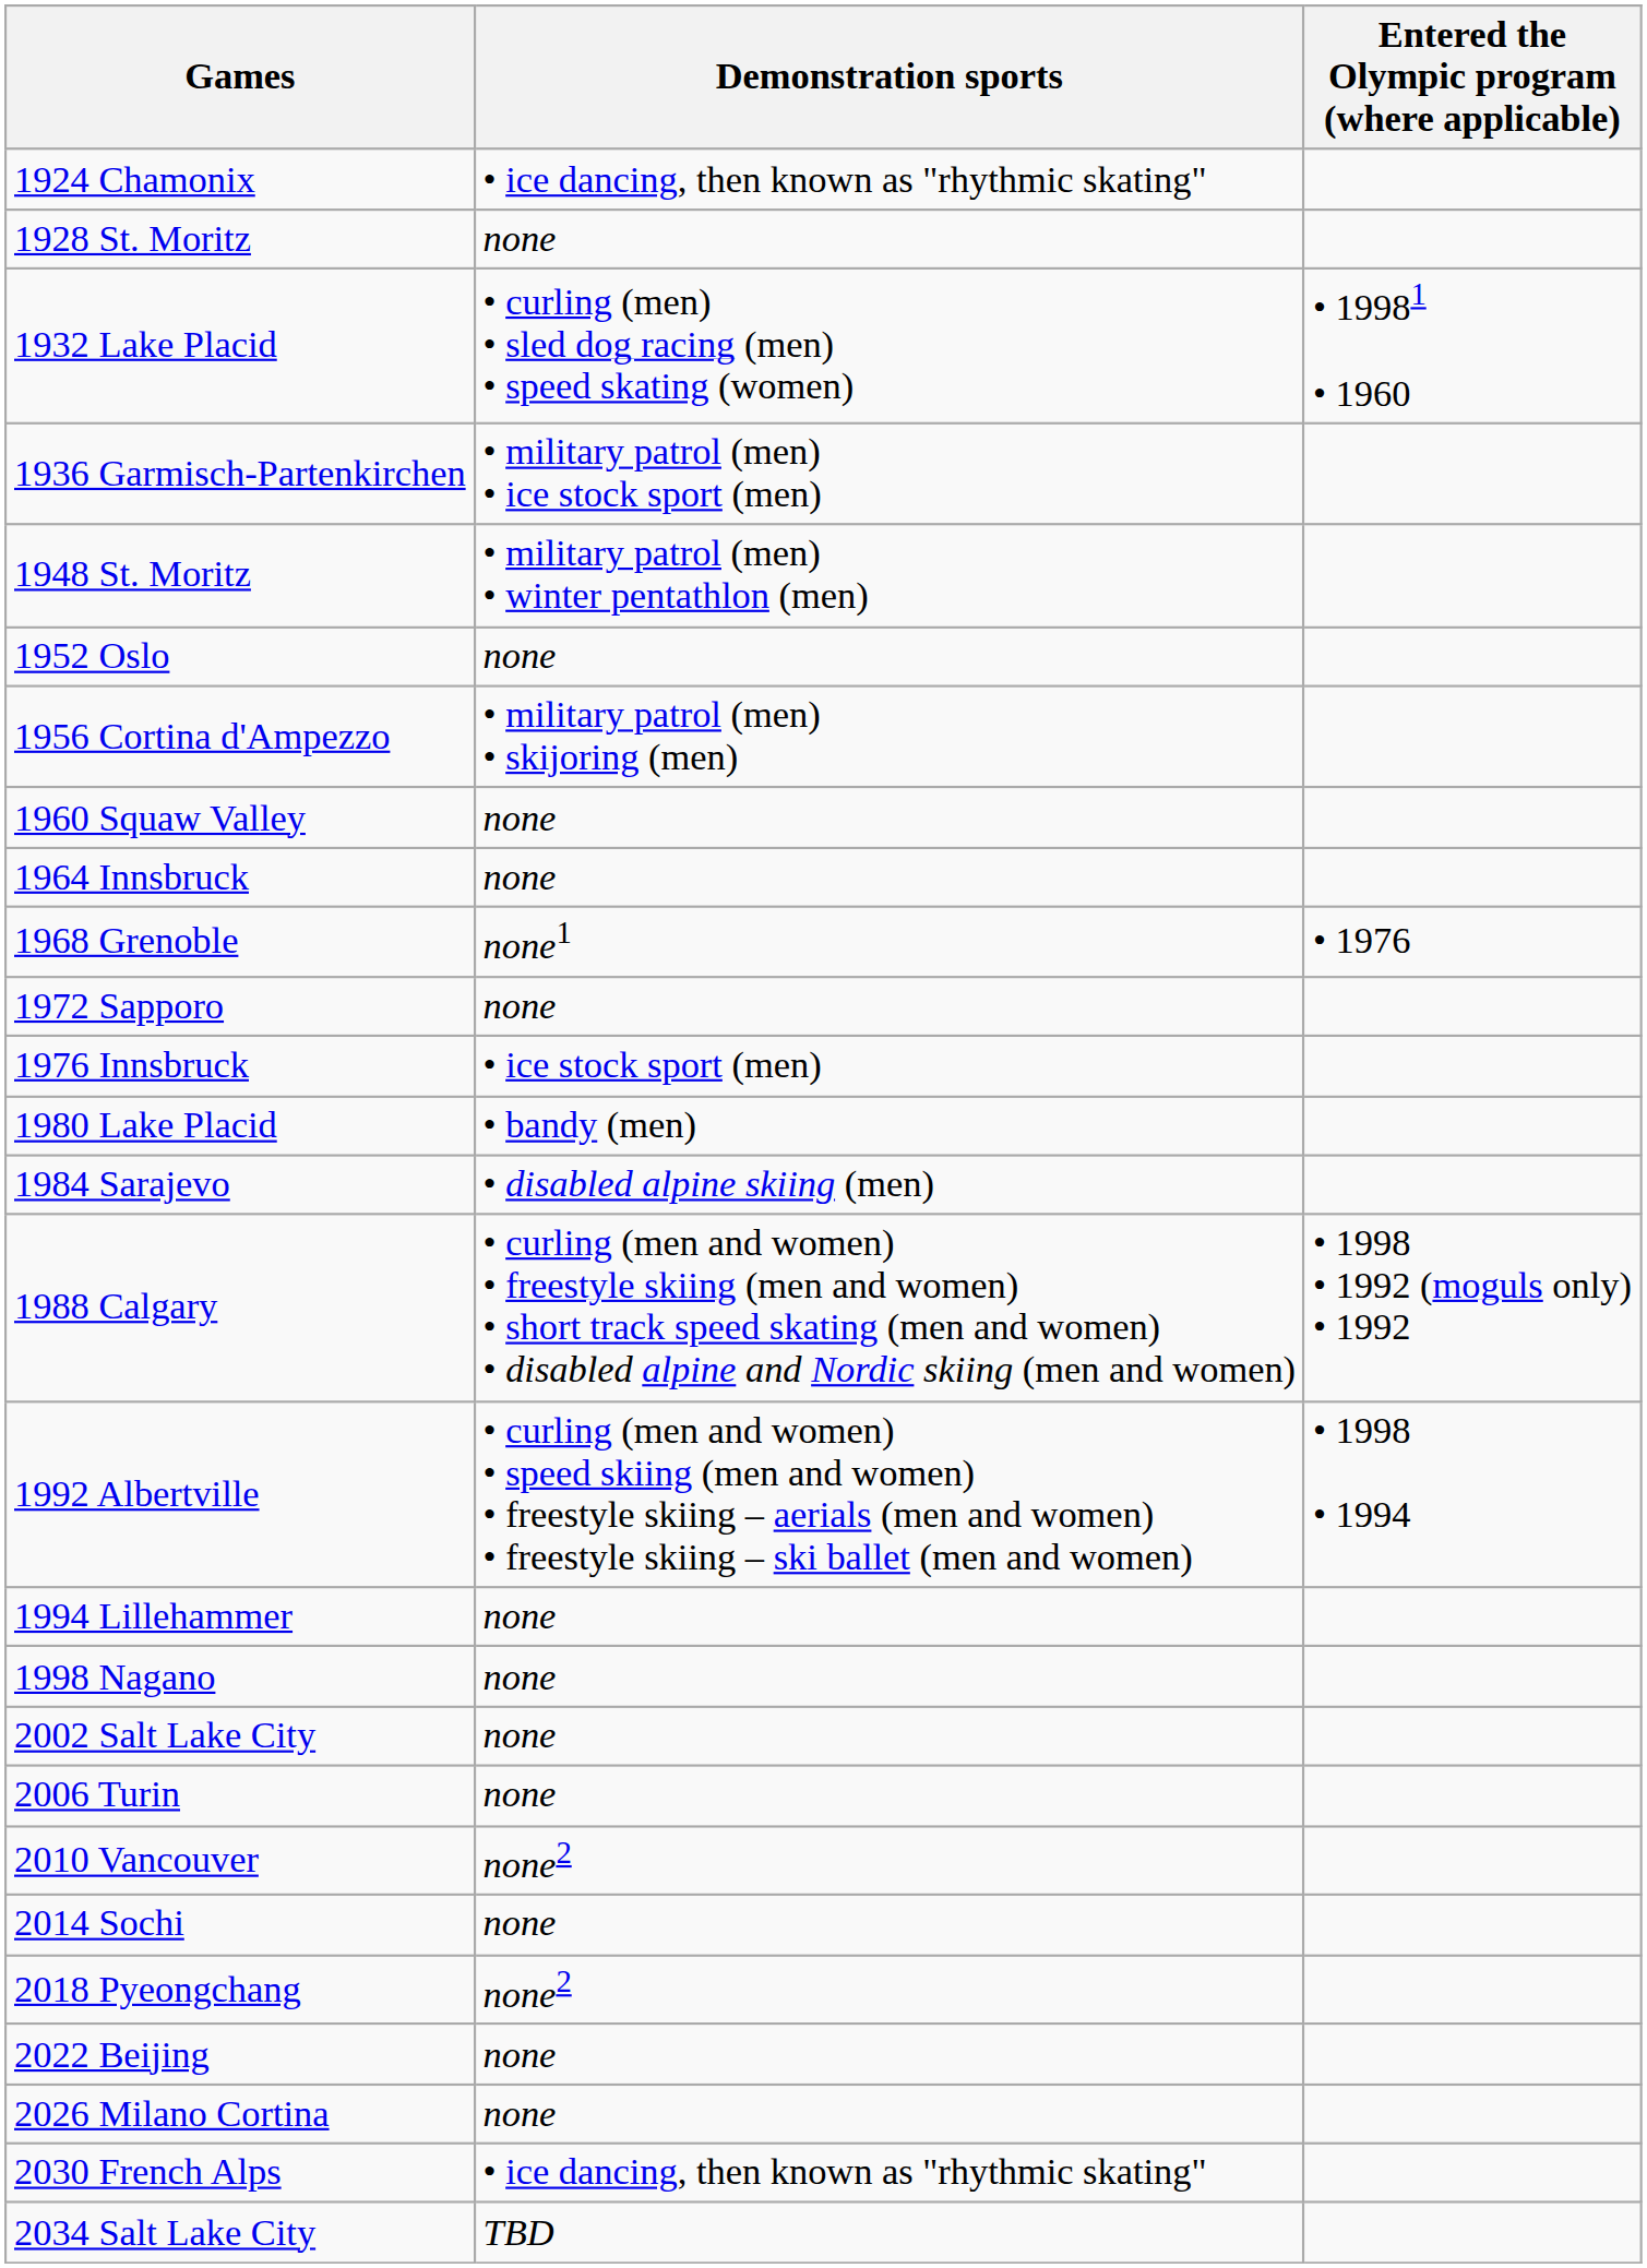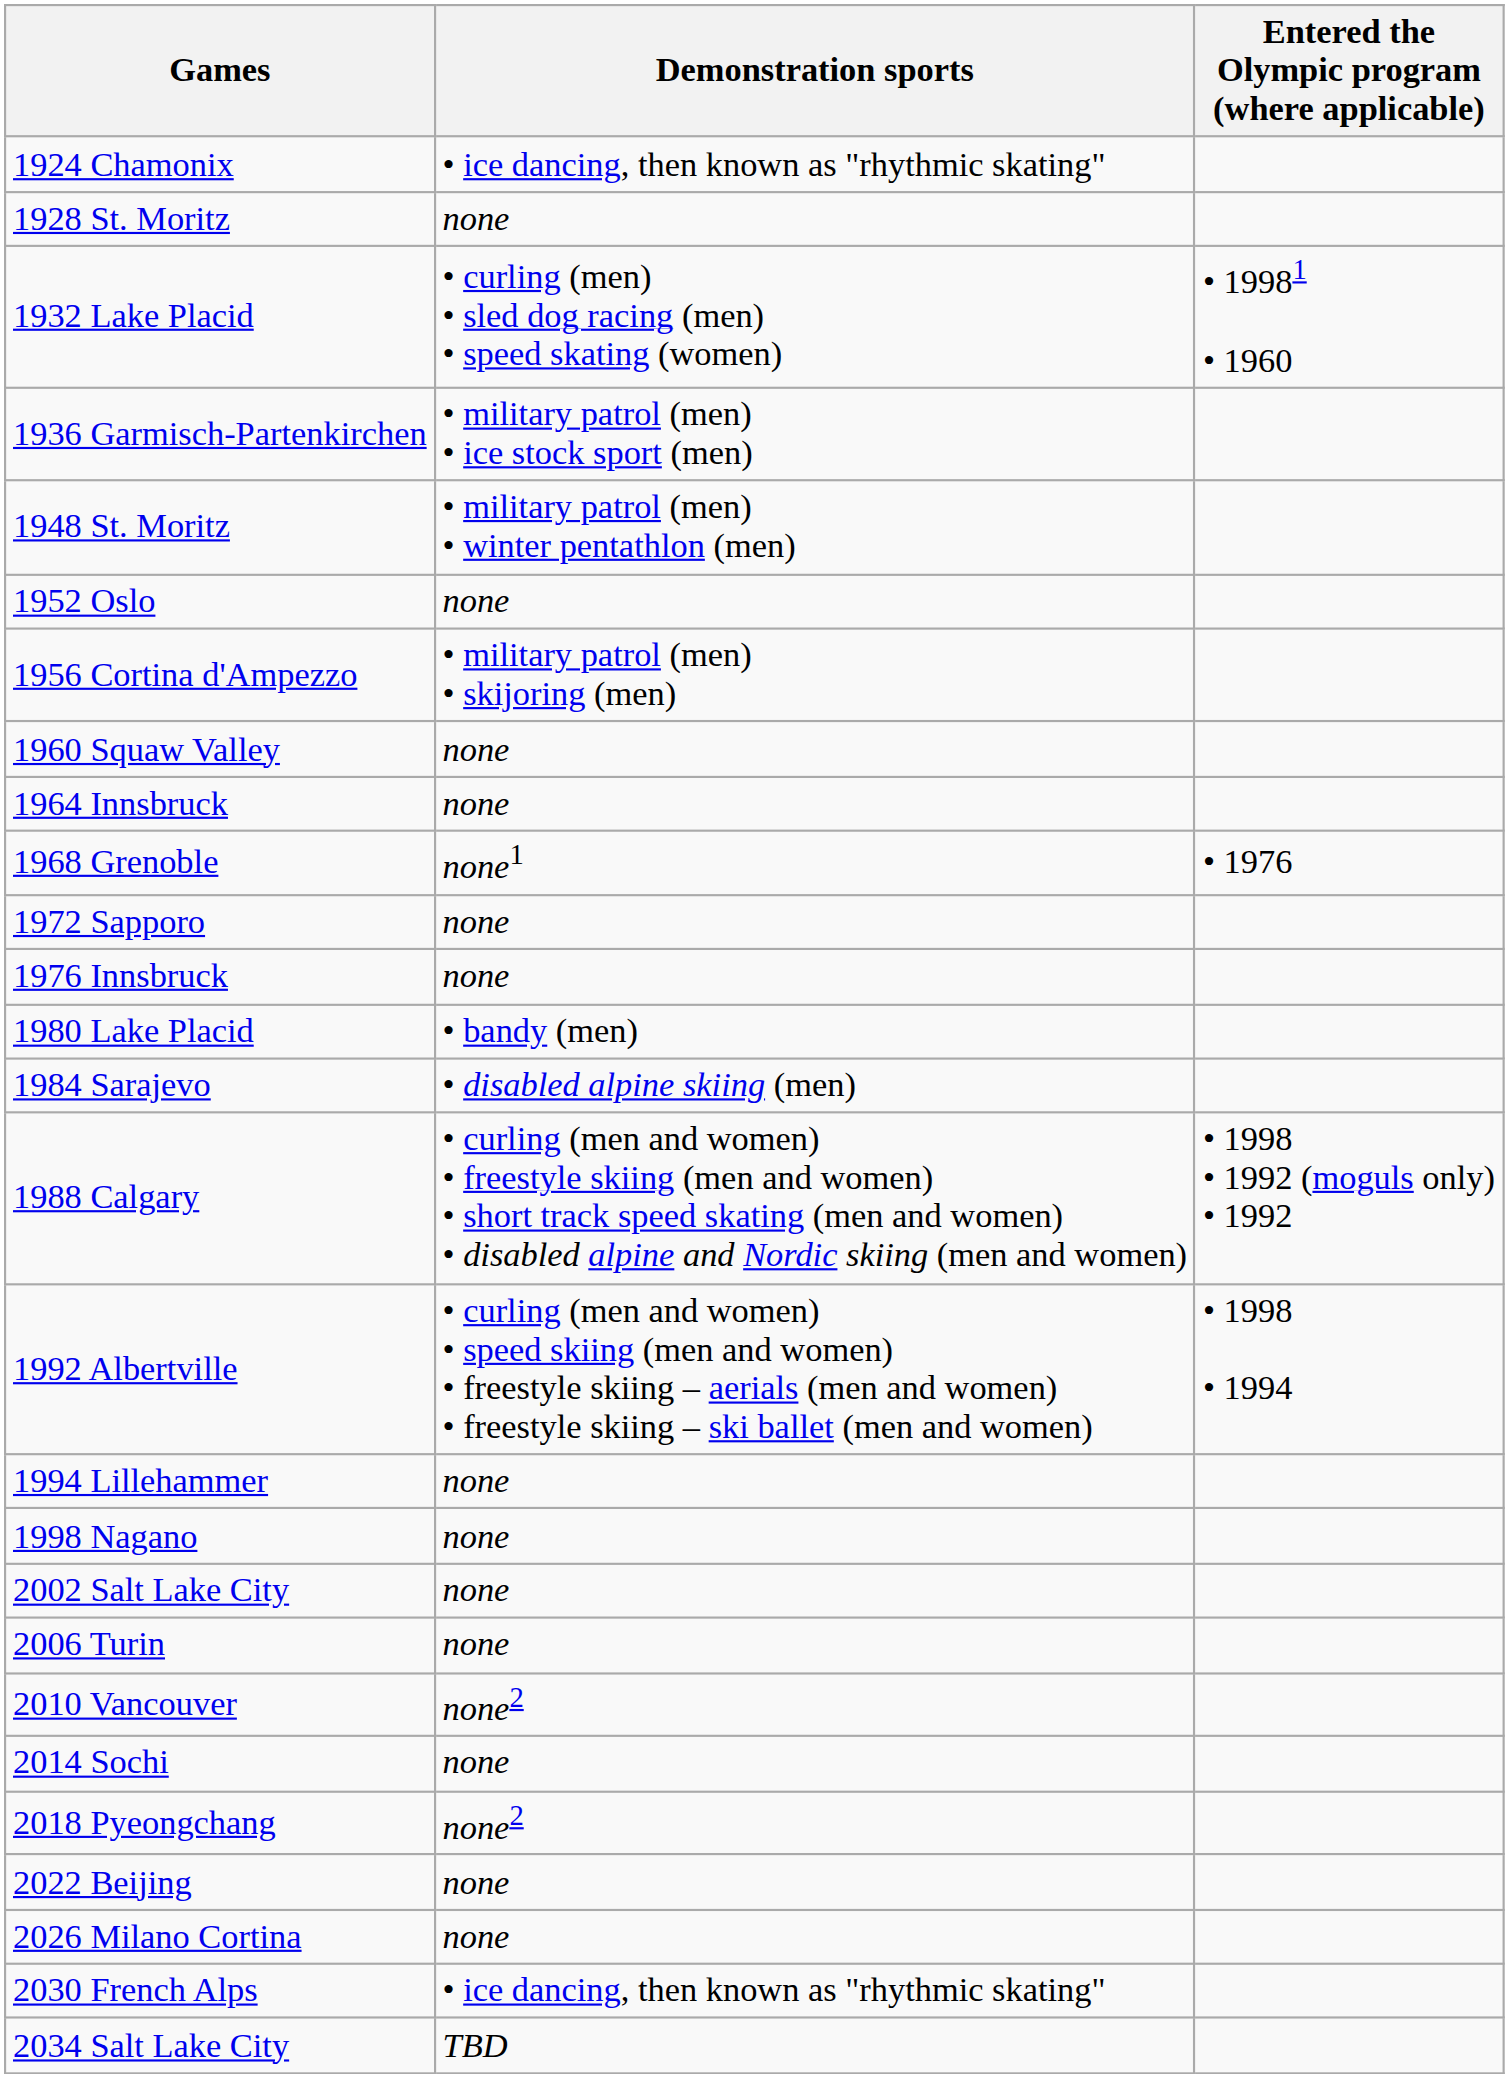 <table class="wikitable">
 <tr>
 <th>Games</th>
 <th>Demonstration sports</th>
 <th>Entered the<br>Olympic program<br>(where applicable)</th>
 </tr>
 <tr>
 <td><a href='#'>1924 Chamonix</a></td>
 <td>• <a href='#'>ice dancing</a>, then known as "rhythmic skating"</td>
 <td></td>
 </tr>
 <tr>
 <td><a href='#'>1928 St. Moritz</a></td>
 <td><em>none</em></td>
 <td></td>
 </tr>
 <tr>
 <td><a href='#'>1932 Lake Placid</a></td>
 <td>• <a href='#'>curling</a> (men)<br>• <a href='#'>sled dog racing</a> (men)<br>• <a href='#'>speed skating</a> (women)</td>
 <td>• 1998<sup><a href='#'>1</a></sup><br><br>• 1960</td>
 </tr>
 <tr>
 <td><a href='#'>1936 Garmisch-Partenkirchen</a></td>
 <td>• <a href='#'>military patrol</a> (men)<br>• <a href='#'>ice stock sport</a> (men)</td>
 <td></td>
 </tr>
 <tr>
 <td><a href='#'>1948 St. Moritz</a></td>
 <td>• <a href='#'>military patrol</a> (men)<br>• <a href='#'>winter pentathlon</a> (men)</td>
 <td></td>
 </tr>
 <tr>
 <td><a href='#'>1952 Oslo</a></td>
 <td><em>none</em></td>
 <td></td>
 </tr>
 <tr>
 <td><a href='#'>1956 Cortina d'Ampezzo</a></td>
 <td>• <a href='#'>military patrol</a> (men)<br>• <a href='#'>skijoring</a> (men)</td>
 <td></td>
 </tr>
 <tr>
 <td><a href='#'>1960 Squaw Valley</a></td>
 <td><em>none</em></td>
 <td></td>
 </tr>
 <tr>
 <td><a href='#'>1964 Innsbruck</a></td>
 <td><em>none</em></td>
 <td></td>
 </tr>
 <tr>
 <td><a href='#'>1968 Grenoble</a></td>
 <td><em>none</em><sup>1</sup></td>
 <td>• 1976</td>
 </tr>
 <tr>
 <td><a href='#'>1972 Sapporo</a></td>
 <td><em>none</em></td>
 <td></td>
 </tr>
 <tr>
 <td><a href='#'>1976 Innsbruck</a></td>
-<td>• <a href='#'>ice stock sport</a> (men)</td>
+<td><em>none</em></td>
 <td></td>
 </tr>
 <tr>
 <td><a href='#'>1980 Lake Placid</a></td>
 <td>• <a href='#'>bandy</a> (men)</td>
 <td></td>
 </tr>
 <tr>
 <td><a href='#'>1984 Sarajevo</a></td>
 <td>• <em><a href='#'>disabled alpine skiing</a></em> (men)</td>
 <td></td>
 </tr>
 <tr>
 <td><a href='#'>1988 Calgary</a></td>
 <td>• <a href='#'>curling</a> (men and women)<br>• <a href='#'>freestyle skiing</a> (men and women)<br>• <a href='#'>short track speed skating</a> (men and women)<br>• <em>disabled <a href='#'>alpine</a> and <a href='#'>Nordic</a> skiing</em> (men and women)</td>
 <td>• 1998<br>• 1992 (<a href='#'>moguls</a> only)<br>• 1992<br><br></td>
 </tr>
 <tr>
 <td><a href='#'>1992 Albertville</a></td>
 <td>• <a href='#'>curling</a> (men and women)<br>• <a href='#'>speed skiing</a> (men and women)<br>• freestyle skiing – <a href='#'>aerials</a> (men and women)<br>• freestyle skiing – <a href='#'>ski ballet</a> (men and women)</td>
 <td>• 1998<br><br>• 1994<br><br></td>
 </tr>
 <tr>
 <td><a href='#'>1994 Lillehammer</a></td>
 <td><em>none</em></td>
 <td></td>
 </tr>
 <tr>
 <td><a href='#'>1998 Nagano</a></td>
 <td><em>none</em></td>
 <td></td>
 </tr>
 <tr>
 <td><a href='#'>2002 Salt Lake City</a></td>
 <td><em>none</em></td>
 <td></td>
 </tr>
 <tr>
 <td><a href='#'>2006 Turin</a></td>
 <td><em>none</em></td>
 <td></td>
 </tr>
 <tr>
 <td><a href='#'>2010 Vancouver</a></td>
 <td><em>none</em><sup><a href='#'>2</a></sup></td>
 <td></td>
 </tr>
 <tr>
 <td><a href='#'>2014 Sochi</a></td>
 <td><em>none</em></td>
 <td></td>
 </tr>
 <tr>
 <td><a href='#'>2018 Pyeongchang</a></td>
 <td><em>none</em><sup><a href='#'>2</a></sup></td>
 <td></td>
 </tr>
 <tr>
 <td><a href='#'>2022 Beijing</a></td>
 <td><em>none</em></td>
 <td></td>
 </tr>
 <tr>
 <td><a href='#'>2026 Milano Cortina</a></td>
 <td><em>none</em></td>
 <td></td>
 </tr>
 <tr>
 <td><a href='#'>2030 French Alps</a></td>
 <td>• <a href='#'>ice dancing</a>, then known as "rhythmic skating"</td>
 <td></td>
 </tr>
 <tr>
 <td><a href='#'>2034 Salt Lake City</a></td>
 <td><em>TBD</em></td>
 <td></td>
 </tr>
 </table>
